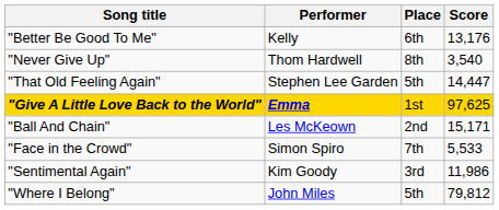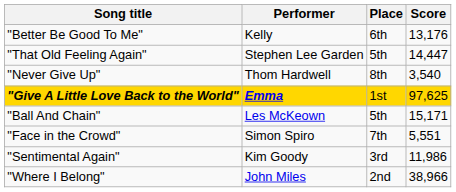 <table class="sortable wikitable">
 <tr>
 <th>Song title</th>
 <th>Performer</th>
 <th>Place</th>
 <th>Score</th>
 </tr>
 <tr>
 <td>"Better Be Good To Me"</td>
 <td>Kelly</td>
 <td>6th</td>
 <td>13,176</td>
 </tr>
 <tr>
+<td>"That Old Feeling Again"</td>
+<td>Stephen Lee Garden</td>
+<td>5th</td>
+<td>14,447</td>
+</tr>
+<tr>
 <td>"Never Give Up"</td>
 <td>Thom Hardwell</td>
 <td>8th</td>
 <td>3,540</td>
-</tr>
-<tr>
-<td>"That Old Feeling Again"</td>
-<td>Stephen Lee Garden</td>
-<td>5th</td>
-<td>14,447</td>
 </tr>
 <tr style="background:gold;">
 <td><strong><em>"Give A Little Love Back to the World"</em></strong></td>
 <td><strong><em><a href='#'>Emma</a></em></strong></td>
 <td>1st</td>
 <td>97,625</td>
 </tr>
 <tr>
 <td>"Ball And Chain"</td>
 <td><a href='#'>Les McKeown</a></td>
-<td>2nd</td>
+<td>5th</td>
 <td>15,171</td>
 </tr>
 <tr>
 <td>"Face in the Crowd"</td>
 <td>Simon Spiro</td>
 <td>7th</td>
-<td>5,533</td>
+<td>5,551</td>
 </tr>
 <tr>
 <td>"Sentimental Again"</td>
 <td>Kim Goody</td>
 <td>3rd</td>
 <td>11,986</td>
 </tr>
 <tr>
 <td>"Where I Belong"</td>
 <td><a href='#'>John Miles</a></td>
-<td>5th</td>
-<td>79,812</td>
+<td>2nd</td>
+<td>38,966</td>
 </tr>
 </table>
